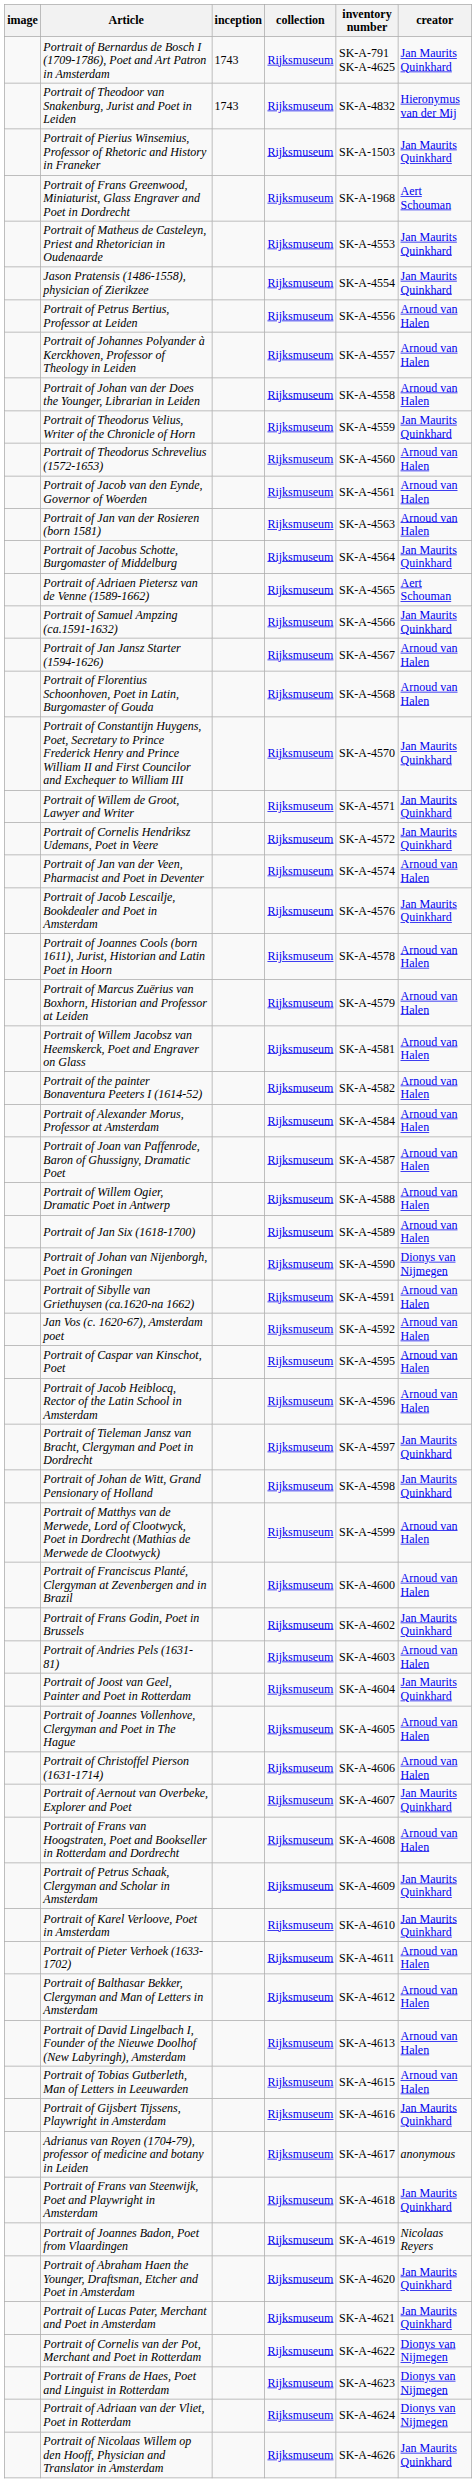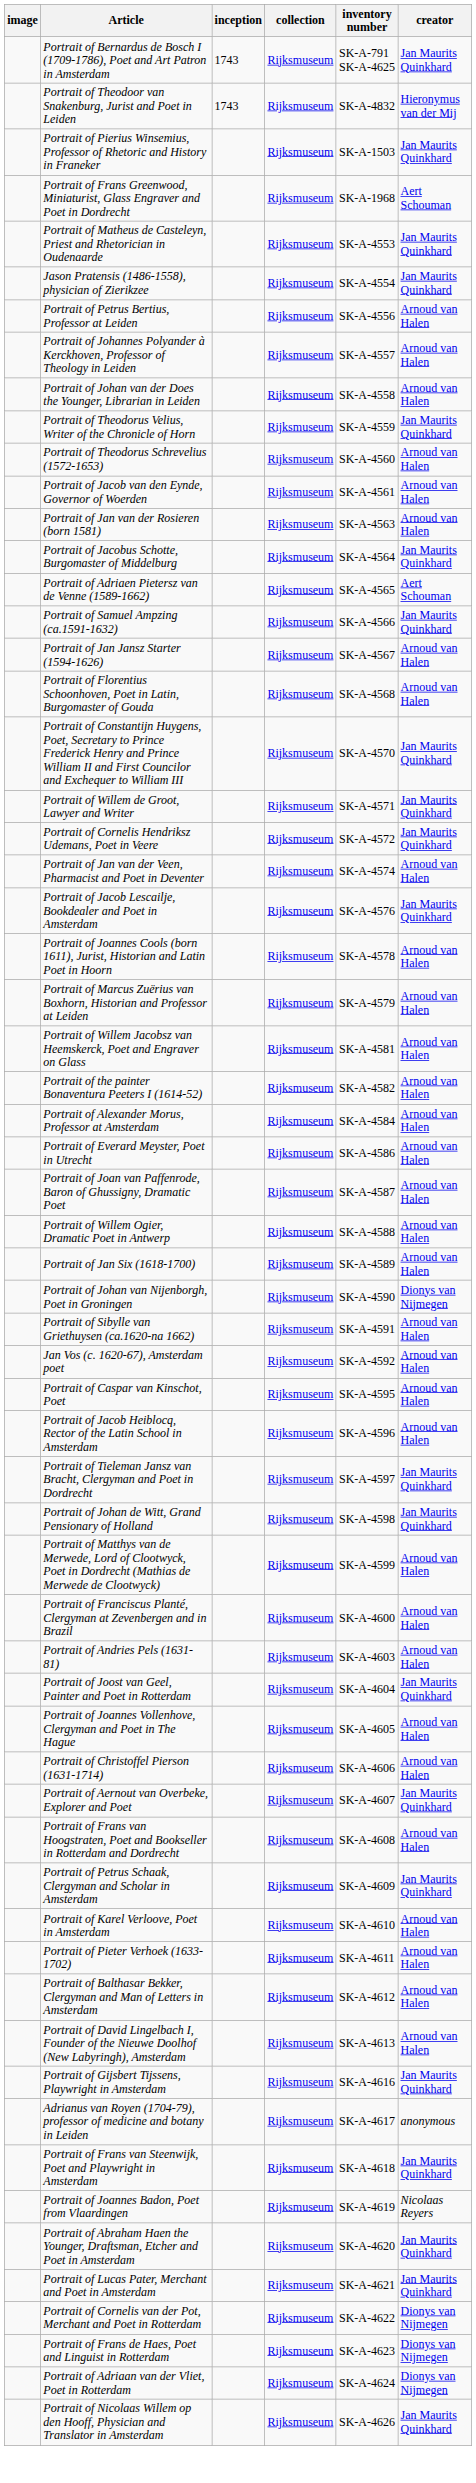 <table class='wikitable sortable' style="width:100%">
 <tr>
 <th>image</th>
 <th>Article</th>
 <th>inception</th>
 <th>collection</th>
 <th>inventory number</th>
 <th>creator</th>
 </tr>
 <tr>
 <td></td>
 <td><em>Portrait of Bernardus de Bosch I (1709-1786), Poet and Art Patron in Amsterdam</em></td>
 <td>1743</td>
 <td><a href='#'>Rijksmuseum</a></td>
 <td>SK-A-791<br>SK-A-4625</td>
 <td><a href='#'>Jan Maurits Quinkhard</a></td>
 </tr>
 <tr>
 <td></td>
 <td><em>Portrait of Theodoor van Snakenburg, Jurist and Poet in Leiden</em></td>
 <td>1743</td>
 <td><a href='#'>Rijksmuseum</a></td>
 <td>SK-A-4832</td>
 <td><a href='#'>Hieronymus van der Mij</a></td>
 </tr>
 <tr>
 <td></td>
 <td><em>Portrait of Pierius Winsemius, Professor of Rhetoric and History in Franeker</em></td>
 <td></td>
 <td><a href='#'>Rijksmuseum</a></td>
 <td>SK-A-1503</td>
 <td><a href='#'>Jan Maurits Quinkhard</a></td>
 </tr>
 <tr>
 <td></td>
 <td><em>Portrait of Frans Greenwood, Miniaturist, Glass Engraver and Poet in Dordrecht</em></td>
 <td></td>
 <td><a href='#'>Rijksmuseum</a></td>
 <td>SK-A-1968</td>
 <td><a href='#'>Aert Schouman</a></td>
 </tr>
 <tr>
 <td></td>
 <td><em>Portrait of Matheus de Casteleyn, Priest and Rhetorician in Oudenaarde</em></td>
 <td></td>
 <td><a href='#'>Rijksmuseum</a></td>
 <td>SK-A-4553</td>
 <td><a href='#'>Jan Maurits Quinkhard</a></td>
 </tr>
 <tr>
 <td></td>
 <td><em>Jason Pratensis (1486-1558), physician of Zierikzee</em></td>
 <td></td>
 <td><a href='#'>Rijksmuseum</a></td>
 <td>SK-A-4554</td>
 <td><a href='#'>Jan Maurits Quinkhard</a></td>
 </tr>
 <tr>
 <td></td>
 <td><em>Portrait of Petrus Bertius, Professor at Leiden</em></td>
 <td></td>
 <td><a href='#'>Rijksmuseum</a></td>
 <td>SK-A-4556</td>
 <td><a href='#'>Arnoud van Halen</a></td>
 </tr>
 <tr>
 <td></td>
 <td><em>Portrait of Johannes Polyander à Kerckhoven, Professor of Theology in Leiden</em></td>
 <td></td>
 <td><a href='#'>Rijksmuseum</a></td>
 <td>SK-A-4557</td>
 <td><a href='#'>Arnoud van Halen</a></td>
 </tr>
 <tr>
 <td></td>
 <td><em>Portrait of Johan van der Does the Younger, Librarian in Leiden</em></td>
 <td></td>
 <td><a href='#'>Rijksmuseum</a></td>
 <td>SK-A-4558</td>
 <td><a href='#'>Arnoud van Halen</a></td>
 </tr>
 <tr>
 <td></td>
 <td><em>Portrait of Theodorus Velius, Writer of the Chronicle of Horn</em></td>
 <td></td>
 <td><a href='#'>Rijksmuseum</a></td>
 <td>SK-A-4559</td>
 <td><a href='#'>Jan Maurits Quinkhard</a></td>
 </tr>
 <tr>
 <td></td>
 <td><em>Portrait of  Theodorus Schrevelius (1572-1653)</em></td>
 <td></td>
 <td><a href='#'>Rijksmuseum</a></td>
 <td>SK-A-4560</td>
 <td><a href='#'>Arnoud van Halen</a></td>
 </tr>
 <tr>
 <td></td>
 <td><em>Portrait of Jacob van den Eynde, Governor of Woerden</em></td>
 <td></td>
 <td><a href='#'>Rijksmuseum</a></td>
 <td>SK-A-4561</td>
 <td><a href='#'>Arnoud van Halen</a></td>
 </tr>
 <tr>
 <td></td>
 <td><em>Portrait of Jan van der Rosieren (born 1581)</em></td>
 <td></td>
 <td><a href='#'>Rijksmuseum</a></td>
 <td>SK-A-4563</td>
 <td><a href='#'>Arnoud van Halen</a></td>
 </tr>
 <tr>
 <td></td>
 <td><em>Portrait of Jacobus Schotte, Burgomaster of Middelburg</em></td>
 <td></td>
 <td><a href='#'>Rijksmuseum</a></td>
 <td>SK-A-4564</td>
 <td><a href='#'>Jan Maurits Quinkhard</a></td>
 </tr>
 <tr>
 <td></td>
 <td><em>Portrait of Adriaen Pietersz van de Venne (1589-1662)</em></td>
 <td></td>
 <td><a href='#'>Rijksmuseum</a></td>
 <td>SK-A-4565</td>
 <td><a href='#'>Aert Schouman</a></td>
 </tr>
 <tr>
 <td></td>
 <td><em>Portrait of Samuel Ampzing (ca.1591-1632)</em></td>
 <td></td>
 <td><a href='#'>Rijksmuseum</a></td>
 <td>SK-A-4566</td>
 <td><a href='#'>Jan Maurits Quinkhard</a></td>
 </tr>
 <tr>
 <td></td>
 <td><em>Portrait of Jan Jansz Starter (1594-1626)</em></td>
 <td></td>
 <td><a href='#'>Rijksmuseum</a></td>
 <td>SK-A-4567</td>
 <td><a href='#'>Arnoud van Halen</a></td>
 </tr>
 <tr>
 <td></td>
 <td><em>Portrait of Florentius Schoonhoven, Poet in Latin, Burgomaster of Gouda</em></td>
 <td></td>
 <td><a href='#'>Rijksmuseum</a></td>
 <td>SK-A-4568</td>
 <td><a href='#'>Arnoud van Halen</a></td>
 </tr>
 <tr>
 <td></td>
 <td><em>Portrait of Constantijn Huygens, Poet, Secretary to Prince Frederick Henry and Prince William II and First Councilor and Exchequer to William III</em></td>
 <td></td>
 <td><a href='#'>Rijksmuseum</a></td>
 <td>SK-A-4570</td>
 <td><a href='#'>Jan Maurits Quinkhard</a></td>
 </tr>
 <tr>
 <td></td>
 <td><em>Portrait of Willem de Groot, Lawyer and Writer</em></td>
 <td></td>
 <td><a href='#'>Rijksmuseum</a></td>
 <td>SK-A-4571</td>
 <td><a href='#'>Jan Maurits Quinkhard</a></td>
 </tr>
 <tr>
 <td></td>
 <td><em>Portrait of Cornelis Hendriksz Udemans, Poet in Veere</em></td>
 <td></td>
 <td><a href='#'>Rijksmuseum</a></td>
 <td>SK-A-4572</td>
 <td><a href='#'>Jan Maurits Quinkhard</a></td>
 </tr>
 <tr>
 <td></td>
 <td><em>Portrait of Jan van der Veen, Pharmacist and Poet in Deventer</em></td>
 <td></td>
 <td><a href='#'>Rijksmuseum</a></td>
 <td>SK-A-4574</td>
 <td><a href='#'>Arnoud van Halen</a></td>
 </tr>
 <tr>
 <td></td>
 <td><em>Portrait of Jacob Lescailje, Bookdealer and Poet in Amsterdam</em></td>
 <td></td>
 <td><a href='#'>Rijksmuseum</a></td>
 <td>SK-A-4576</td>
 <td><a href='#'>Jan Maurits Quinkhard</a></td>
 </tr>
 <tr>
 <td></td>
 <td><em>Portrait of Joannes Cools (born 1611), Jurist, Historian and Latin Poet in Hoorn</em></td>
 <td></td>
 <td><a href='#'>Rijksmuseum</a></td>
 <td>SK-A-4578</td>
 <td><a href='#'>Arnoud van Halen</a></td>
 </tr>
 <tr>
 <td></td>
 <td><em>Portrait of Marcus Zuërius van Boxhorn, Historian and Professor at Leiden</em></td>
 <td></td>
 <td><a href='#'>Rijksmuseum</a></td>
 <td>SK-A-4579</td>
 <td><a href='#'>Arnoud van Halen</a></td>
 </tr>
 <tr>
 <td></td>
 <td><em>Portrait of Willem Jacobsz van Heemskerck, Poet and Engraver on Glass</em></td>
 <td></td>
 <td><a href='#'>Rijksmuseum</a></td>
 <td>SK-A-4581</td>
 <td><a href='#'>Arnoud van Halen</a></td>
 </tr>
 <tr>
 <td></td>
 <td><em>Portrait of the painter Bonaventura Peeters I (1614-52)</em></td>
 <td></td>
 <td><a href='#'>Rijksmuseum</a></td>
 <td>SK-A-4582</td>
 <td><a href='#'>Arnoud van Halen</a></td>
 </tr>
 <tr>
 <td></td>
 <td><em>Portrait of Alexander Morus, Professor at Amsterdam</em></td>
 <td></td>
 <td><a href='#'>Rijksmuseum</a></td>
 <td>SK-A-4584</td>
 <td><a href='#'>Arnoud van Halen</a></td>
 </tr>
 <tr>
 <td></td>
+<td><em>Portrait of Everard Meyster, Poet in Utrecht</em></td>
+<td></td>
+<td><a href='#'>Rijksmuseum</a></td>
+<td>SK-A-4586</td>
+<td><a href='#'>Arnoud van Halen</a></td>
+</tr>
+<tr>
+<td></td>
 <td><em>Portrait of Joan van Paffenrode, Baron of Ghussigny, Dramatic Poet</em></td>
 <td></td>
 <td><a href='#'>Rijksmuseum</a></td>
 <td>SK-A-4587</td>
 <td><a href='#'>Arnoud van Halen</a></td>
 </tr>
 <tr>
 <td></td>
 <td><em>Portrait of Willem Ogier, Dramatic Poet in Antwerp</em></td>
 <td></td>
 <td><a href='#'>Rijksmuseum</a></td>
 <td>SK-A-4588</td>
 <td><a href='#'>Arnoud van Halen</a></td>
 </tr>
 <tr>
 <td></td>
 <td><em>Portrait of Jan Six (1618-1700)</em></td>
 <td></td>
 <td><a href='#'>Rijksmuseum</a></td>
 <td>SK-A-4589</td>
 <td><a href='#'>Arnoud van Halen</a></td>
 </tr>
 <tr>
 <td></td>
 <td><em>Portrait of Johan van Nijenborgh, Poet in Groningen</em></td>
 <td></td>
 <td><a href='#'>Rijksmuseum</a></td>
 <td>SK-A-4590</td>
 <td><a href='#'>Dionys van Nijmegen</a></td>
 </tr>
 <tr>
 <td></td>
 <td><em>Portrait of Sibylle van Griethuysen (ca.1620-na 1662)</em></td>
 <td></td>
 <td><a href='#'>Rijksmuseum</a></td>
 <td>SK-A-4591</td>
 <td><a href='#'>Arnoud van Halen</a></td>
 </tr>
 <tr>
 <td></td>
 <td><em>Jan Vos (c. 1620-67), Amsterdam poet</em></td>
 <td></td>
 <td><a href='#'>Rijksmuseum</a></td>
 <td>SK-A-4592</td>
 <td><a href='#'>Arnoud van Halen</a></td>
 </tr>
 <tr>
 <td></td>
 <td><em>Portrait of Caspar van Kinschot, Poet</em></td>
 <td></td>
 <td><a href='#'>Rijksmuseum</a></td>
 <td>SK-A-4595</td>
 <td><a href='#'>Arnoud van Halen</a></td>
 </tr>
 <tr>
 <td></td>
 <td><em>Portrait of Jacob Heiblocq, Rector of the Latin School in Amsterdam</em></td>
 <td></td>
 <td><a href='#'>Rijksmuseum</a></td>
 <td>SK-A-4596</td>
 <td><a href='#'>Arnoud van Halen</a></td>
 </tr>
 <tr>
 <td></td>
 <td><em>Portrait of Tieleman Jansz van Bracht, Clergyman and Poet in Dordrecht</em></td>
 <td></td>
 <td><a href='#'>Rijksmuseum</a></td>
 <td>SK-A-4597</td>
 <td><a href='#'>Jan Maurits Quinkhard</a></td>
 </tr>
 <tr>
 <td></td>
 <td><em>Portrait of Johan de Witt, Grand Pensionary of Holland</em></td>
 <td></td>
 <td><a href='#'>Rijksmuseum</a></td>
 <td>SK-A-4598</td>
 <td><a href='#'>Jan Maurits Quinkhard</a></td>
 </tr>
 <tr>
 <td></td>
 <td><em>Portrait of Matthys van de Merwede, Lord of Clootwyck, Poet in Dordrecht (Mathias de Merwede de Clootwyck)</em></td>
 <td></td>
 <td><a href='#'>Rijksmuseum</a></td>
 <td>SK-A-4599</td>
 <td><a href='#'>Arnoud van Halen</a></td>
 </tr>
 <tr>
 <td></td>
 <td><em>Portrait of Franciscus Planté, Clergyman at Zevenbergen and in Brazil</em></td>
 <td></td>
 <td><a href='#'>Rijksmuseum</a></td>
 <td>SK-A-4600</td>
 <td><a href='#'>Arnoud van Halen</a></td>
 </tr>
 <tr>
 <td></td>
-<td><em>Portrait of Frans Godin, Poet in Brussels</em></td>
-<td></td>
-<td><a href='#'>Rijksmuseum</a></td>
-<td>SK-A-4602</td>
-<td><a href='#'>Jan Maurits Quinkhard</a></td>
-</tr>
-<tr>
-<td></td>
 <td><em>Portrait of Andries Pels (1631-81)</em></td>
 <td></td>
 <td><a href='#'>Rijksmuseum</a></td>
 <td>SK-A-4603</td>
 <td><a href='#'>Arnoud van Halen</a></td>
 </tr>
 <tr>
 <td></td>
 <td><em>Portrait of Joost van Geel, Painter and Poet in Rotterdam</em></td>
 <td></td>
 <td><a href='#'>Rijksmuseum</a></td>
 <td>SK-A-4604</td>
 <td><a href='#'>Jan Maurits Quinkhard</a></td>
 </tr>
 <tr>
 <td></td>
 <td><em>Portrait of Joannes Vollenhove, Clergyman and Poet in The Hague</em></td>
 <td></td>
 <td><a href='#'>Rijksmuseum</a></td>
 <td>SK-A-4605</td>
 <td><a href='#'>Arnoud van Halen</a></td>
 </tr>
 <tr>
 <td></td>
 <td><em>Portrait of Christoffel Pierson (1631-1714)</em></td>
 <td></td>
 <td><a href='#'>Rijksmuseum</a></td>
 <td>SK-A-4606</td>
 <td><a href='#'>Arnoud van Halen</a></td>
 </tr>
 <tr>
 <td></td>
 <td><em>Portrait of Aernout van Overbeke, Explorer and Poet</em></td>
 <td></td>
 <td><a href='#'>Rijksmuseum</a></td>
 <td>SK-A-4607</td>
 <td><a href='#'>Jan Maurits Quinkhard</a></td>
 </tr>
 <tr>
 <td></td>
 <td><em>Portrait of Frans van Hoogstraten, Poet and Bookseller in Rotterdam and Dordrecht</em></td>
 <td></td>
 <td><a href='#'>Rijksmuseum</a></td>
 <td>SK-A-4608</td>
 <td><a href='#'>Arnoud van Halen</a></td>
 </tr>
 <tr>
 <td></td>
 <td><em>Portrait of Petrus Schaak, Clergyman and Scholar in Amsterdam</em></td>
 <td></td>
 <td><a href='#'>Rijksmuseum</a></td>
 <td>SK-A-4609</td>
 <td><a href='#'>Jan Maurits Quinkhard</a></td>
 </tr>
 <tr>
 <td></td>
 <td><em>Portrait of Karel Verloove, Poet in Amsterdam</em></td>
 <td></td>
 <td><a href='#'>Rijksmuseum</a></td>
 <td>SK-A-4610</td>
-<td><a href='#'>Jan Maurits Quinkhard</a></td>
+<td><a href='#'>Arnoud van Halen</a></td>
 </tr>
 <tr>
 <td></td>
 <td><em>Portrait of Pieter Verhoek (1633-1702)</em></td>
 <td></td>
 <td><a href='#'>Rijksmuseum</a></td>
 <td>SK-A-4611</td>
 <td><a href='#'>Arnoud van Halen</a></td>
 </tr>
 <tr>
 <td></td>
 <td><em>Portrait of Balthasar Bekker, Clergyman and Man of Letters in Amsterdam</em></td>
 <td></td>
 <td><a href='#'>Rijksmuseum</a></td>
 <td>SK-A-4612</td>
 <td><a href='#'>Arnoud van Halen</a></td>
 </tr>
 <tr>
 <td></td>
 <td><em>Portrait of David Lingelbach I, Founder of the  Nieuwe Doolhof (New Labyringh), Amsterdam</em></td>
 <td></td>
 <td><a href='#'>Rijksmuseum</a></td>
 <td>SK-A-4613</td>
-<td><a href='#'>Arnoud van Halen</a></td>
-</tr>
-<tr>
-<td></td>
-<td><em>Portrait of Tobias Gutberleth, Man of Letters in Leeuwarden</em></td>
-<td></td>
-<td><a href='#'>Rijksmuseum</a></td>
-<td>SK-A-4615</td>
 <td><a href='#'>Arnoud van Halen</a></td>
 </tr>
 <tr>
 <td></td>
 <td><em>Portrait of Gijsbert Tijssens, Playwright in Amsterdam</em></td>
 <td></td>
 <td><a href='#'>Rijksmuseum</a></td>
 <td>SK-A-4616</td>
 <td><a href='#'>Jan Maurits Quinkhard</a></td>
 </tr>
 <tr>
 <td></td>
 <td><em>Adrianus van Royen (1704-79), professor of medicine and botany in Leiden</em></td>
 <td></td>
 <td><a href='#'>Rijksmuseum</a></td>
 <td>SK-A-4617</td>
 <td><em>anonymous</em></td>
 </tr>
 <tr>
 <td></td>
 <td><em>Portrait of Frans van Steenwijk, Poet and Playwright in Amsterdam</em></td>
 <td></td>
 <td><a href='#'>Rijksmuseum</a></td>
 <td>SK-A-4618</td>
 <td><a href='#'>Jan Maurits Quinkhard</a></td>
 </tr>
 <tr>
 <td></td>
 <td><em>Portrait of Joannes Badon, Poet from Vlaardingen</em></td>
 <td></td>
 <td><a href='#'>Rijksmuseum</a></td>
 <td>SK-A-4619</td>
 <td><em>Nicolaas Reyers</em></td>
 </tr>
 <tr>
 <td></td>
 <td><em>Portrait of Abraham Haen the Younger, Draftsman, Etcher and Poet in Amsterdam</em></td>
 <td></td>
 <td><a href='#'>Rijksmuseum</a></td>
 <td>SK-A-4620</td>
 <td><a href='#'>Jan Maurits Quinkhard</a></td>
 </tr>
 <tr>
 <td></td>
 <td><em>Portrait of Lucas Pater, Merchant and Poet in Amsterdam</em></td>
 <td></td>
 <td><a href='#'>Rijksmuseum</a></td>
 <td>SK-A-4621</td>
 <td><a href='#'>Jan Maurits Quinkhard</a></td>
 </tr>
 <tr>
 <td></td>
 <td><em>Portrait of Cornelis van der Pot, Merchant and Poet in Rotterdam</em></td>
 <td></td>
 <td><a href='#'>Rijksmuseum</a></td>
 <td>SK-A-4622</td>
 <td><a href='#'>Dionys van Nijmegen</a></td>
 </tr>
 <tr>
 <td></td>
 <td><em>Portrait of Frans de Haes, Poet and Linguist in Rotterdam</em></td>
 <td></td>
 <td><a href='#'>Rijksmuseum</a></td>
 <td>SK-A-4623</td>
 <td><a href='#'>Dionys van Nijmegen</a></td>
 </tr>
 <tr>
 <td></td>
 <td><em>Portrait of Adriaan van der Vliet, Poet in Rotterdam</em></td>
 <td></td>
 <td><a href='#'>Rijksmuseum</a></td>
 <td>SK-A-4624</td>
 <td><a href='#'>Dionys van Nijmegen</a></td>
 </tr>
 <tr>
 <td></td>
 <td><em>Portrait of Nicolaas Willem op den Hooff, Physician and Translator in Amsterdam</em></td>
 <td></td>
 <td><a href='#'>Rijksmuseum</a></td>
 <td>SK-A-4626</td>
 <td><a href='#'>Jan Maurits Quinkhard</a></td>
 </tr>
 </table>
